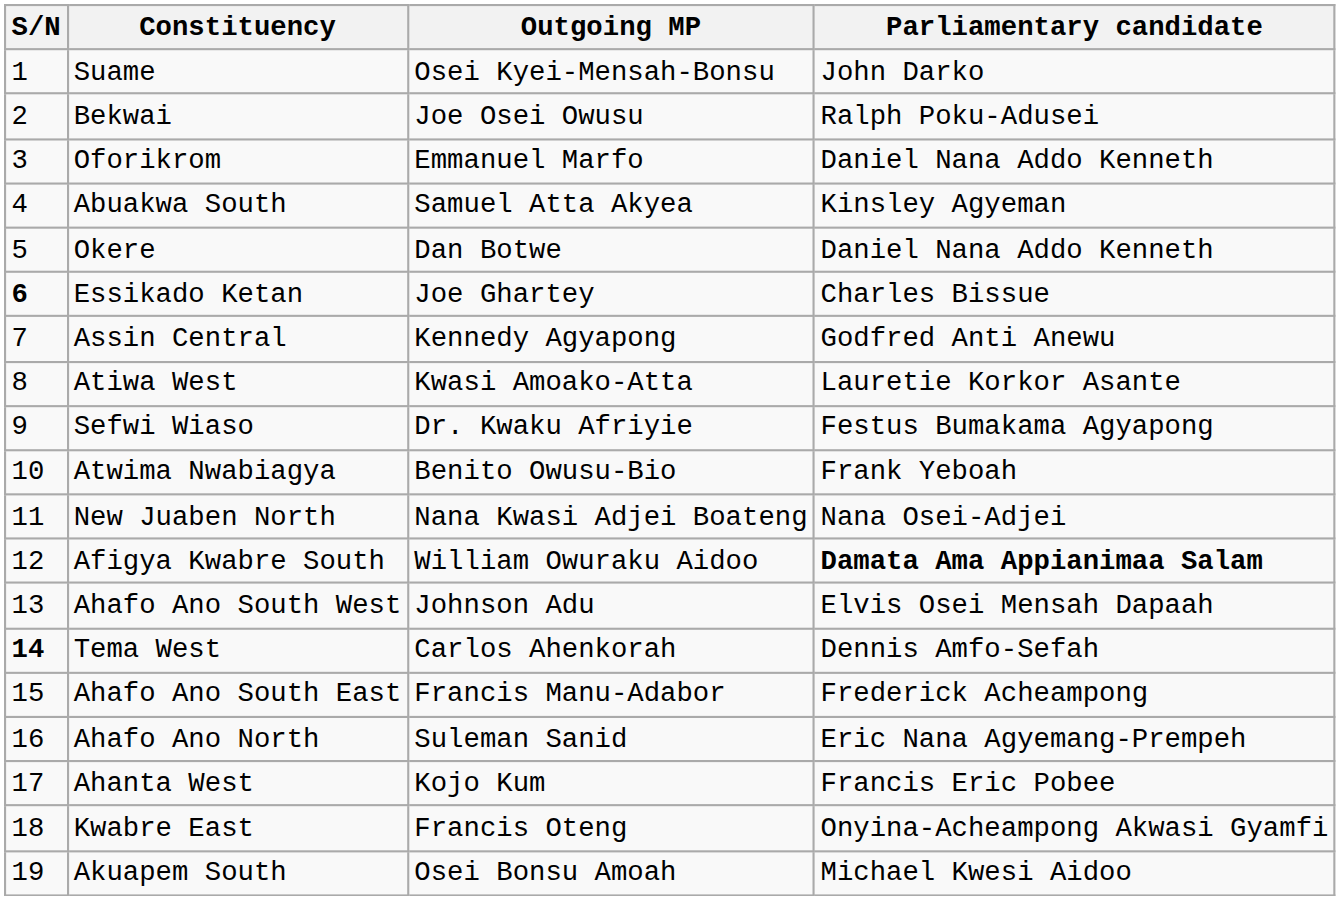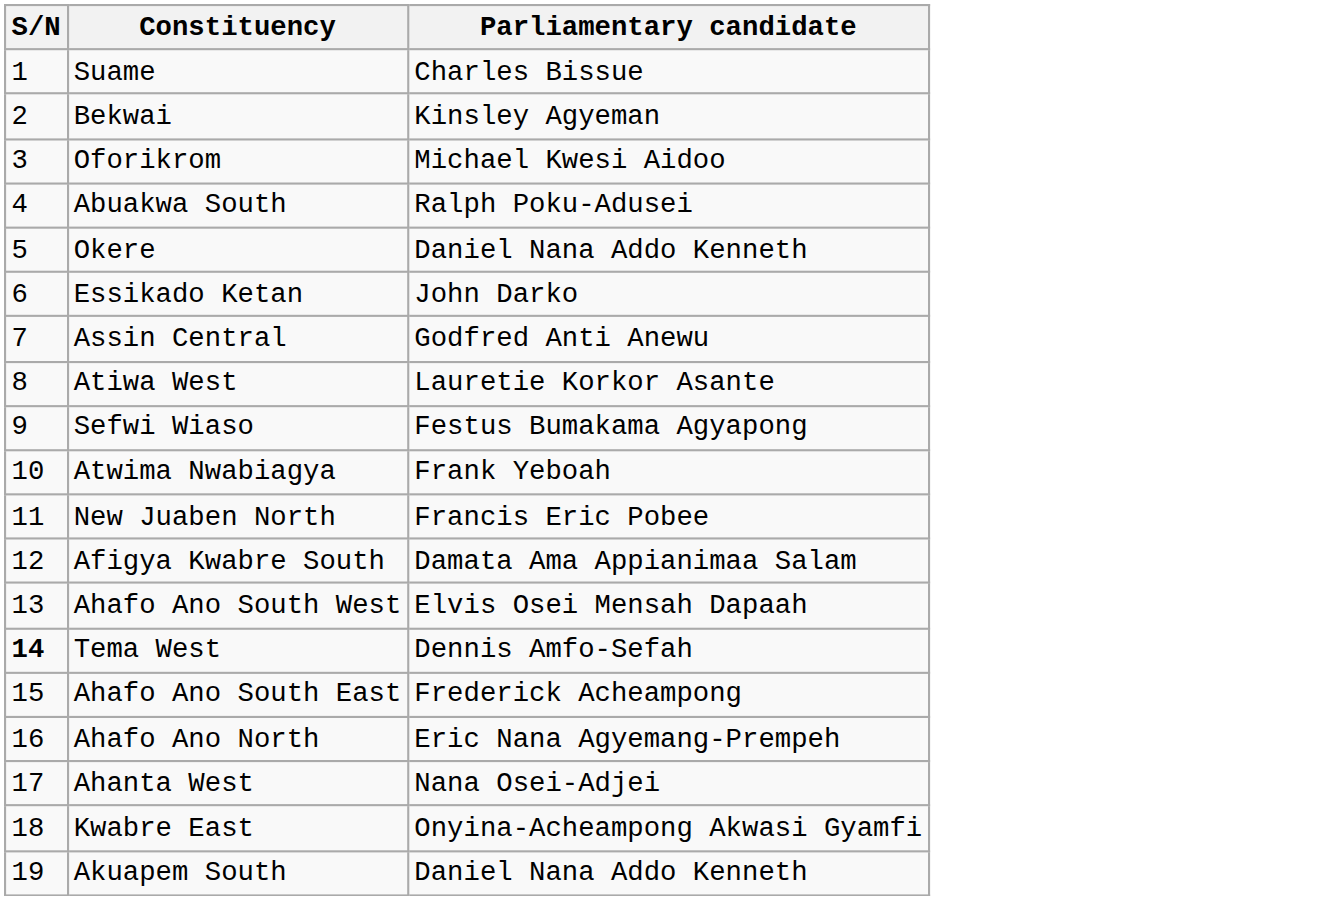 <table class="wikitable">
 <tr>
 <th><strong>S/N</strong></th>
 <th><strong>Constituency</strong></th>
-<th><strong>Outgoing MP</strong></th>
 <th><strong>Parliamentary candidate</strong></th>
 </tr>
 <tr>
 <td>1</td>
 <td>Suame</td>
-<td>Osei Kyei-Mensah-Bonsu</td>
-<td>John Darko</td>
+<td>Charles Bissue</td>
 </tr>
 <tr>
 <td>2</td>
 <td>Bekwai</td>
-<td>Joe Osei Owusu</td>
-<td>Ralph Poku-Adusei</td>
+<td>Kinsley Agyeman</td>
 </tr>
 <tr>
 <td>3</td>
 <td>Oforikrom</td>
-<td>Emmanuel Marfo</td>
-<td>Daniel Nana Addo Kenneth</td>
+<td>Michael Kwesi Aidoo</td>
 </tr>
 <tr>
 <td>4</td>
 <td>Abuakwa South</td>
-<td>Samuel Atta Akyea</td>
-<td>Kinsley Agyeman</td>
+<td>Ralph Poku-Adusei</td>
 </tr>
 <tr>
 <td>5</td>
 <td>Okere</td>
-<td>Dan Botwe</td>
 <td>Daniel Nana Addo Kenneth</td>
 </tr>
 <tr>
-<td><strong>6</strong></td>
+<td>6</td>
 <td>Essikado Ketan</td>
-<td>Joe Ghartey</td>
-<td>Charles Bissue</td>
+<td>John Darko</td>
 </tr>
 <tr>
 <td>7</td>
 <td>Assin Central</td>
-<td>Kennedy Agyapong</td>
 <td>Godfred Anti Anewu</td>
 </tr>
 <tr>
 <td>8</td>
 <td>Atiwa West</td>
-<td>Kwasi Amoako-Atta</td>
 <td>Lauretie Korkor Asante</td>
 </tr>
 <tr>
 <td>9</td>
 <td>Sefwi Wiaso</td>
-<td>Dr. Kwaku Afriyie</td>
 <td>Festus Bumakama Agyapong</td>
 </tr>
 <tr>
 <td>10</td>
 <td>Atwima Nwabiagya</td>
-<td>Benito Owusu-Bio</td>
 <td>Frank Yeboah</td>
 </tr>
 <tr>
 <td>11</td>
 <td>New Juaben North</td>
-<td>Nana Kwasi Adjei Boateng</td>
-<td>Nana Osei-Adjei</td>
+<td>Francis Eric Pobee</td>
 </tr>
 <tr>
 <td>12</td>
 <td>Afigya Kwabre South</td>
-<td>William Owuraku Aidoo</td>
-<td><strong>Damata Ama Appianimaa Salam</strong></td>
+<td>Damata Ama Appianimaa Salam</td>
 </tr>
 <tr>
 <td>13</td>
 <td>Ahafo Ano South West</td>
-<td>Johnson Adu</td>
 <td>Elvis Osei Mensah Dapaah</td>
 </tr>
 <tr>
 <td><strong>14</strong></td>
 <td>Tema West</td>
-<td>Carlos Ahenkorah</td>
 <td>Dennis Amfo-Sefah</td>
 </tr>
 <tr>
 <td>15</td>
 <td>Ahafo Ano South East</td>
-<td>Francis Manu-Adabor</td>
 <td>Frederick Acheampong</td>
 </tr>
 <tr>
 <td>16</td>
 <td>Ahafo Ano North</td>
-<td>Suleman Sanid</td>
 <td>Eric Nana Agyemang-Prempeh</td>
 </tr>
 <tr>
 <td>17</td>
 <td>Ahanta West</td>
-<td>Kojo Kum</td>
-<td>Francis Eric Pobee</td>
+<td>Nana Osei-Adjei</td>
 </tr>
 <tr>
 <td>18</td>
 <td>Kwabre East</td>
-<td>Francis Oteng</td>
 <td>Onyina-Acheampong Akwasi Gyamfi</td>
 </tr>
 <tr>
 <td>19</td>
 <td>Akuapem South</td>
-<td>Osei Bonsu Amoah</td>
-<td>Michael Kwesi Aidoo</td>
+<td>Daniel Nana Addo Kenneth</td>
 </tr>
 </table>
